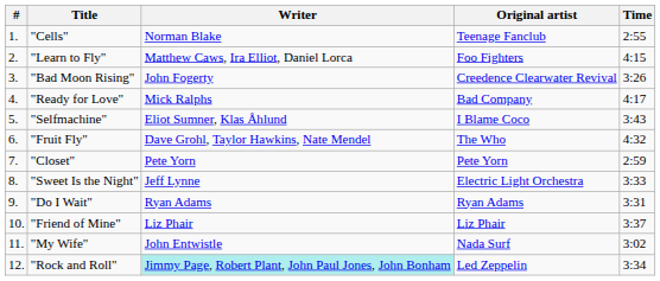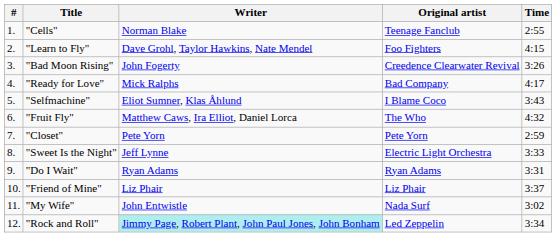 <table class="wikitable">
 <tr>
 <th>#</th>
 <th>Title</th>
 <th>Writer</th>
 <th>Original artist</th>
 <th>Time</th>
 </tr>
 <tr>
 <td>1.</td>
 <td>"Cells"</td>
 <td><a href='#'>Norman Blake</a></td>
 <td><a href='#'>Teenage Fanclub</a></td>
 <td>2:55</td>
 </tr>
 <tr>
 <td>2.</td>
 <td>"Learn to Fly"</td>
-<td><a href='#'>Matthew Caws</a>, <a href='#'>Ira Elliot</a>, Daniel Lorca</td>
+<td><a href='#'>Dave Grohl</a>, <a href='#'>Taylor Hawkins</a>, <a href='#'>Nate Mendel</a></td>
 <td><a href='#'>Foo Fighters</a></td>
 <td>4:15</td>
 </tr>
 <tr>
 <td>3.</td>
 <td>"Bad Moon Rising"</td>
 <td><a href='#'>John Fogerty</a></td>
 <td><a href='#'>Creedence Clearwater Revival</a></td>
 <td>3:26</td>
 </tr>
 <tr>
 <td>4.</td>
 <td>"Ready for Love"</td>
 <td><a href='#'>Mick Ralphs</a></td>
 <td><a href='#'>Bad Company</a></td>
 <td>4:17</td>
 </tr>
 <tr>
 <td>5.</td>
 <td>"Selfmachine"</td>
 <td><a href='#'>Eliot Sumner</a>, <a href='#'>Klas Åhlund</a></td>
 <td><a href='#'>I Blame Coco</a></td>
 <td>3:43</td>
 </tr>
 <tr>
 <td>6.</td>
 <td>"Fruit Fly"</td>
-<td><a href='#'>Dave Grohl</a>, <a href='#'>Taylor Hawkins</a>, <a href='#'>Nate Mendel</a></td>
+<td><a href='#'>Matthew Caws</a>, <a href='#'>Ira Elliot</a>, Daniel Lorca</td>
 <td><a href='#'>The Who</a></td>
 <td>4:32</td>
 </tr>
 <tr>
 <td>7.</td>
 <td>"Closet"</td>
 <td><a href='#'>Pete Yorn</a></td>
 <td><a href='#'>Pete Yorn</a></td>
 <td>2:59</td>
 </tr>
 <tr>
 <td>8.</td>
 <td>"Sweet Is the Night"</td>
 <td><a href='#'>Jeff Lynne</a></td>
 <td><a href='#'>Electric Light Orchestra</a></td>
 <td>3:33</td>
 </tr>
 <tr>
 <td>9.</td>
 <td>"Do I Wait"</td>
 <td><a href='#'>Ryan Adams</a></td>
 <td><a href='#'>Ryan Adams</a></td>
 <td>3:31</td>
 </tr>
 <tr>
 <td>10.</td>
 <td>"Friend of Mine"</td>
 <td><a href='#'>Liz Phair</a></td>
 <td><a href='#'>Liz Phair</a></td>
 <td>3:37</td>
 </tr>
 <tr>
 <td>11.</td>
 <td>"My Wife"</td>
 <td><a href='#'>John Entwistle</a></td>
 <td><a href='#'>Nada Surf</a></td>
 <td>3:02</td>
 </tr>
 <tr>
 <td>12.</td>
 <td>"Rock and Roll"</td>
 <td style="background: paleturquoise;"><a href='#'>Jimmy Page</a>, <a href='#'>Robert Plant</a>, <a href='#'>John Paul Jones</a>, <a href='#'>John Bonham</a></td>
 <td><a href='#'>Led Zeppelin</a></td>
 <td>3:34</td>
 </tr>
 </table>
